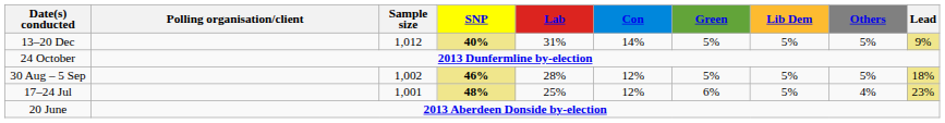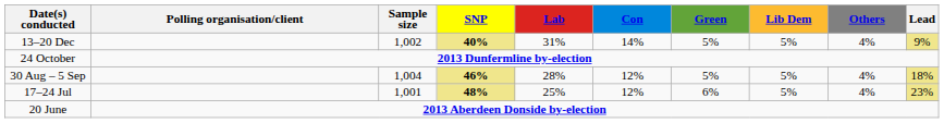 <table class="wikitable sortable collapsible collapsed" style="text-align:center;font-size:95%;line-height:14px">
 <tr>
 <th ! style="width:100px;">Date(s)<br>conducted</th>
 <th style="width:350px;">Polling organisation/client</th>
 <th class="unsortable" style="width:65px;">Sample size</th>
 <th class="unsortable"  style="background:#FFFF00; width:90px;"><a href='#'><span>SNP</span></a></th>
 <th class="unsortable"  style="background:#dc241f; width:90px;"><a href='#'><span>Lab</span></a></th>
 <th class="unsortable"  style="background:#0087dc; width:90px;"><a href='#'><span>Con</span></a></th>
 <th class="unsortable"  style="background:#62A439; width:90px;"><a href='#'><span>Green</span></a></th>
 <th class="unsortable"  style="background:#fdbb30; width:90px;"><a href='#'><span>Lib Dem</span></a></th>
 <th class="unsortable"  style="background:gray; width:90px;"><a href='#'><span>Others</span></a></th>
 <th class="unsortable" style="width:20px;">Lead</th>
 </tr>
 <tr>
 <td data-sort-value="2014-12-20">13–20 Dec</td>
 <td></td>
-<td>1,012</td>
+<td>1,002</td>
 <td style="background:#F0E68C"><strong>40%</strong></td>
 <td>31%</td>
 <td>14%</td>
 <td>5%</td>
 <td>5%</td>
-<td>5%</td>
+<td>4%</td>
 <td style="background:#F0E68C">9%</td>
 </tr>
 <tr>
 <td data-sort-value="2014-10-24">24 October</td>
 <td colspan="10"><strong><a href='#'>2013 Dunfermline by-election</a></strong></td>
 </tr>
 <tr>
 <td data-sort-value="2014-09-05">30 Aug – 5 Sep</td>
 <td></td>
-<td>1,002</td>
+<td>1,004</td>
 <td style="background:#F0E68C"><strong>46%</strong></td>
 <td>28%</td>
 <td>12%</td>
 <td>5%</td>
 <td>5%</td>
-<td>5%</td>
+<td>4%</td>
 <td style="background:#F0E68C">18%</td>
 </tr>
 <tr>
 <td data-sort-value="2014-07-24">17–24 Jul</td>
 <td></td>
 <td>1,001</td>
 <td style="background:#F0E68C"><strong>48%</strong></td>
 <td>25%</td>
 <td>12%</td>
 <td>6%</td>
 <td>5%</td>
 <td>4%</td>
 <td style="background:#F0E68C; color:black;">23%</td>
 </tr>
 <tr>
 <td data-sort-value="2014-06-20">20 June</td>
 <td colspan="10"><strong><a href='#'>2013 Aberdeen Donside by-election</a></strong></td>
 </tr>
 </table>
